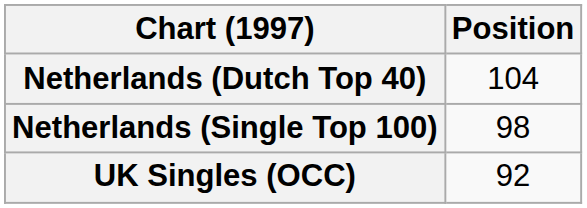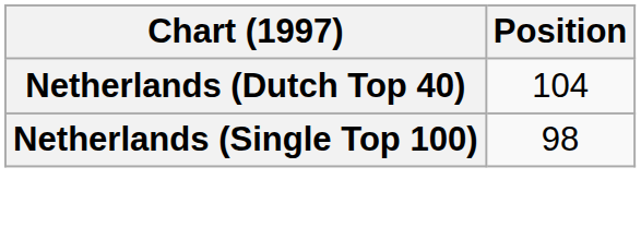 <table class="wikitable sortable plainrowheaders" style="text-align:center">
 <tr>
 <th scope="col">Chart (1997)</th>
 <th scope="col">Position</th>
 </tr>
 <tr>
 <th scope="row">Netherlands (Dutch Top 40)</th>
 <td>104</td>
 </tr>
 <tr>
 <th scope="row">Netherlands (Single Top 100)</th>
 <td>98</td>
 </tr>
-<tr>
-<th scope="row">UK Singles (OCC)</th>
-<td>92</td>
-</tr>
 </table>
